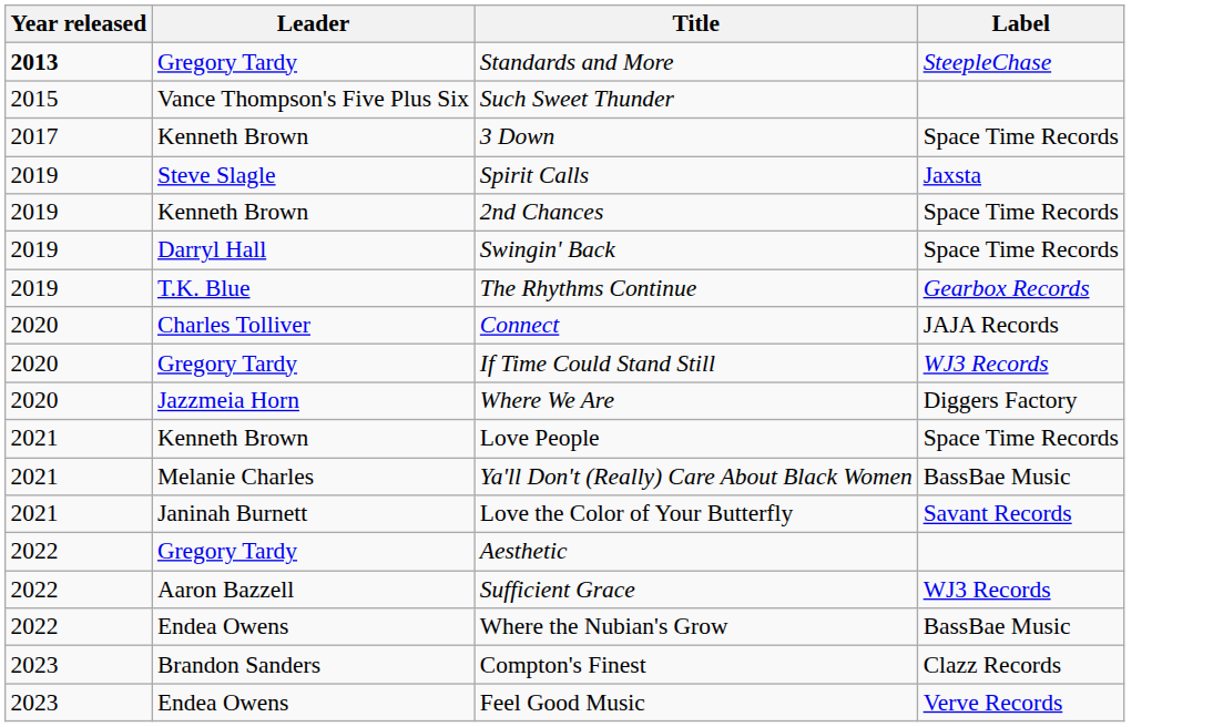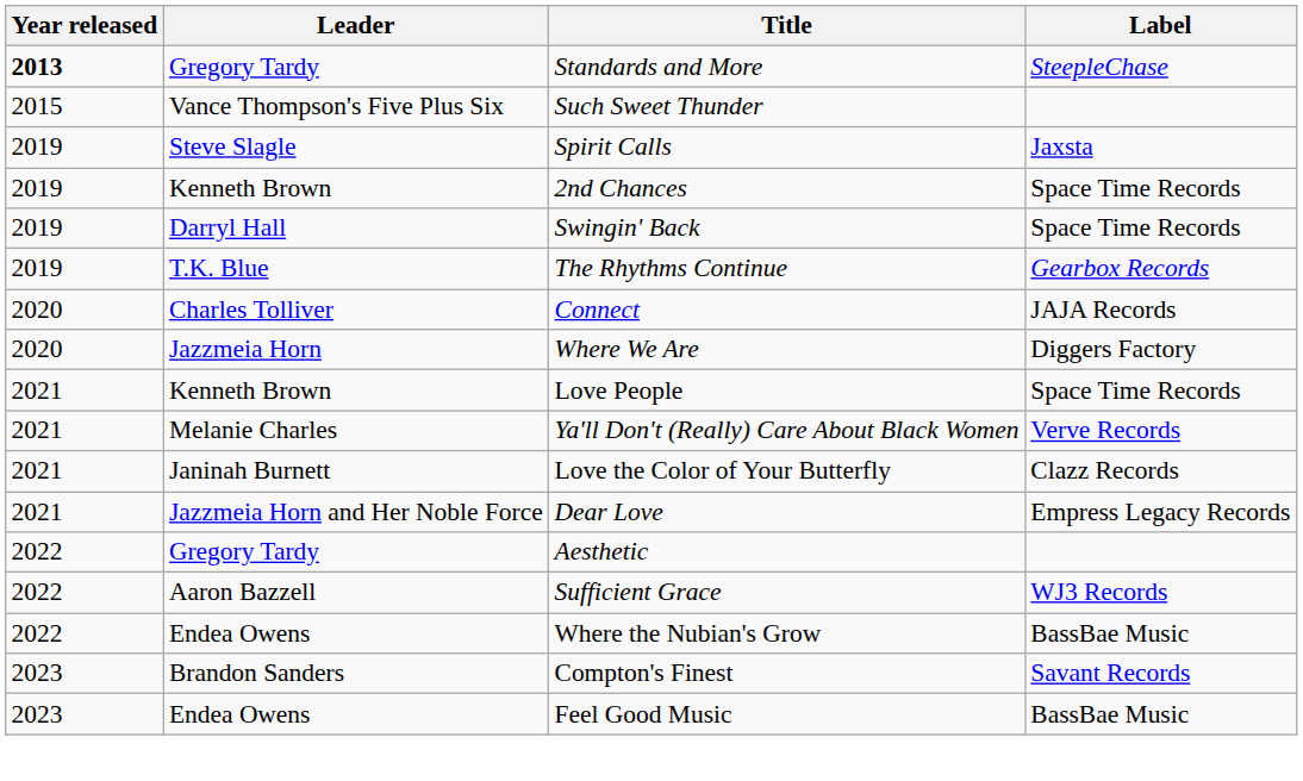 <table class="wikitable sortable">
 <tr>
 <th>Year released</th>
 <th>Leader</th>
 <th>Title</th>
 <th>Label</th>
 </tr>
 <tr>
 <td><strong>2013</strong></td>
 <td><a href='#'>Gregory Tardy</a></td>
 <td><em>Standards and More</em></td>
 <td><em><a href='#'>SteepleChase</a></em></td>
 </tr>
 <tr>
 <td>2015</td>
 <td>Vance Thompson's Five Plus Six</td>
 <td><em>Such Sweet Thunder</em></td>
 <td></td>
-</tr>
-<tr>
-<td>2017</td>
-<td>Kenneth Brown</td>
-<td><em>3 Down</em></td>
-<td>Space Time Records</td>
 </tr>
 <tr>
 <td>2019</td>
 <td><a href='#'>Steve Slagle</a></td>
 <td><em>Spirit Calls</em></td>
 <td><a href='#'>Jaxsta</a></td>
 </tr>
 <tr>
 <td>2019</td>
 <td>Kenneth Brown</td>
 <td><em>2nd Chances</em></td>
 <td>Space Time Records</td>
 </tr>
 <tr>
 <td>2019</td>
 <td><a href='#'>Darryl Hall</a></td>
 <td><em>Swingin' Back</em></td>
 <td>Space Time Records</td>
 </tr>
 <tr>
 <td>2019</td>
 <td><a href='#'>T.K. Blue</a></td>
 <td><em>The Rhythms Continue</em></td>
 <td><em><a href='#'>Gearbox Records</a></em></td>
 </tr>
 <tr>
 <td>2020</td>
 <td><a href='#'>Charles Tolliver</a></td>
 <td><em><a href='#'>Connect</a></em></td>
 <td>JAJA Records</td>
 </tr>
 <tr>
 <td>2020</td>
-<td><a href='#'>Gregory Tardy</a></td>
-<td><em>If Time Could Stand Still</em></td>
-<td><em><a href='#'>WJ3 Records</a></em></td>
-</tr>
-<tr>
-<td>2020</td>
 <td><a href='#'>Jazzmeia Horn</a></td>
 <td><em>Where We Are</em></td>
 <td>Diggers Factory</td>
 </tr>
 <tr>
 <td>2021</td>
 <td>Kenneth Brown</td>
 <td>Love People</td>
 <td>Space Time Records</td>
 </tr>
 <tr>
 <td>2021</td>
 <td>Melanie Charles</td>
 <td><em>Ya'll Don't (Really) Care About Black Women</em></td>
-<td>BassBae Music</td>
+<td><a href='#'>Verve Records</a></td>
 </tr>
 <tr>
 <td>2021</td>
 <td>Janinah Burnett</td>
 <td>Love the Color of Your Butterfly</td>
-<td><a href='#'>Savant Records</a></td>
+<td>Clazz Records</td>
+</tr>
+<tr>
+<td>2021</td>
+<td><a href='#'>Jazzmeia Horn</a> and Her Noble Force</td>
+<td><em>Dear Love</em></td>
+<td>Empress Legacy Records</td>
 </tr>
 <tr>
 <td>2022</td>
 <td><a href='#'>Gregory Tardy</a></td>
 <td><em>Aesthetic</em></td>
 <td></td>
 </tr>
 <tr>
 <td>2022</td>
 <td>Aaron Bazzell</td>
 <td><em>Sufficient Grace</em></td>
 <td><a href='#'>WJ3 Records</a></td>
 </tr>
 <tr>
 <td>2022</td>
 <td>Endea Owens</td>
 <td>Where the Nubian's Grow</td>
 <td>BassBae Music</td>
 </tr>
 <tr>
 <td>2023</td>
 <td>Brandon Sanders</td>
 <td>Compton's Finest</td>
-<td>Clazz Records</td>
+<td><a href='#'>Savant Records</a></td>
 </tr>
 <tr>
 <td>2023</td>
 <td>Endea Owens</td>
 <td>Feel Good Music</td>
-<td><a href='#'>Verve Records</a></td>
+<td>BassBae Music</td>
 </tr>
 </table>
